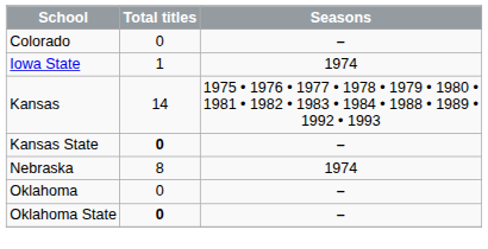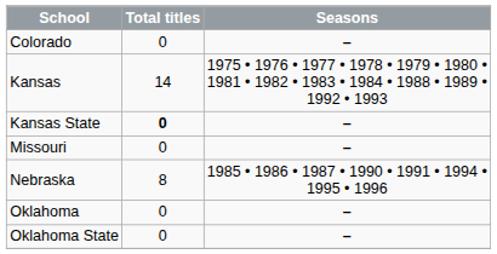 <table class="wikitable" align="right" width="auto">
 <tr>
 </tr>
 <tr>
 <th style="background:#949CA1;color:white;">School</th>
 <th style="background:#949CA1;color:white;">Total titles</th>
 <th style="background:#949CA1;color:white;">Seasons</th>
 </tr>
 <tr>
 <td>Colorado</td>
 <td align="center">0</td>
 <td align="center"><strong>–</strong></td>
 </tr>
 <tr>
-<td><a href='#'>Iowa State</a></td>
-<td align="center">1</td>
-<td align="center">1974</td>
-</tr>
-<tr>
 <td>Kansas</td>
 <td align="center">14</td>
 <td align="center">1975 • 1976 • 1977 • 1978 • 1979 • 1980 •<br>1981 • 1982 • 1983 • 1984 • 1988 • 1989 •<br>1992 • 1993</td>
 </tr>
 <tr>
 <td>Kansas State</td>
 <td align="center"><strong>0</strong></td>
 <td align="center"><strong>–</strong></td>
 </tr>
 <tr>
+<td>Missouri</td>
+<td align="center">0</td>
+<td align="center"><strong>–</strong></td>
+</tr>
+<tr>
 <td>Nebraska</td>
 <td align="center">8</td>
-<td align="center">1974</td>
+<td align="center">1985 • 1986 • 1987 • 1990 • 1991 • 1994 •<br>1995 • 1996</td>
 </tr>
 <tr>
 <td>Oklahoma</td>
 <td align="center">0</td>
 <td align="center"><strong>–</strong></td>
 </tr>
 <tr>
 <td>Oklahoma State</td>
-<td align="center"><strong>0</strong></td>
+<td align="center">0</td>
 <td align="center"><strong>–</strong></td>
 </tr>
 <tr>
 </tr>
 </table>
